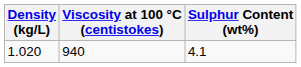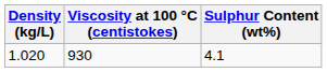 <table class="wikitable">
 <tr>
 <th><a href='#'>Density</a><br>(kg/L)</th>
 <th><a href='#'>Viscosity</a> at 100 °C<br>(<a href='#'>centistokes</a>)</th>
 <th><a href='#'>Sulphur</a> Content<br>(wt%)</th>
 </tr>
 <tr>
 <td>1.020</td>
-<td>940</td>
+<td>930</td>
 <td>4.1</td>
 </tr>
 </table>
